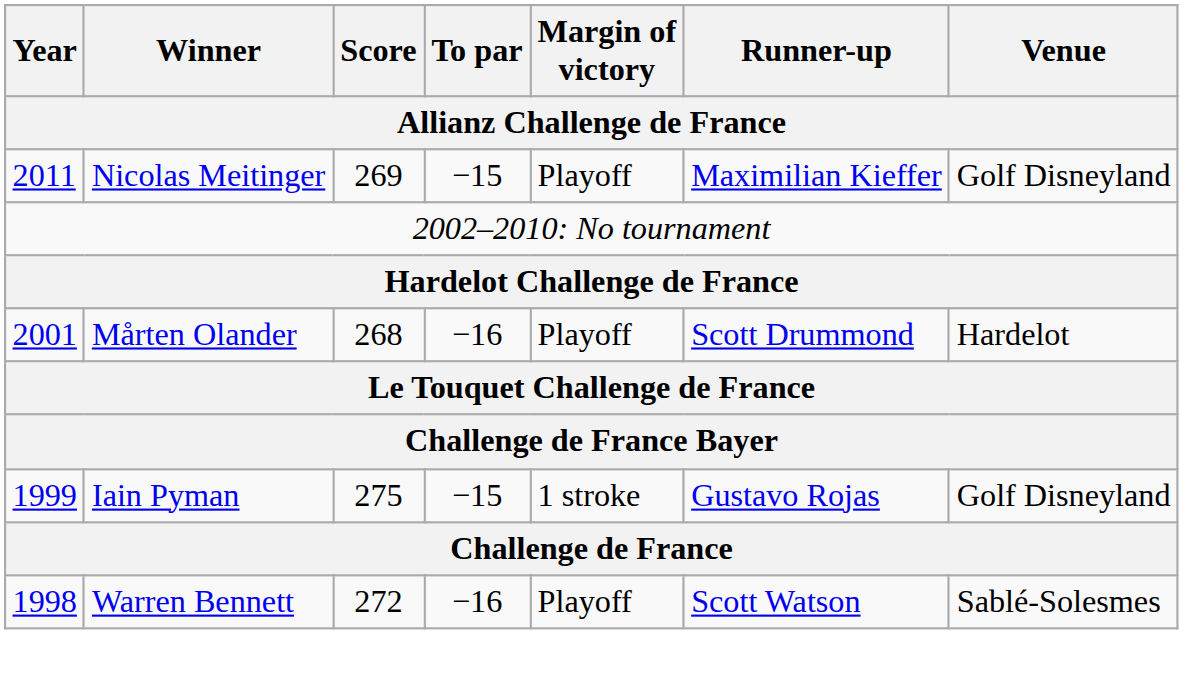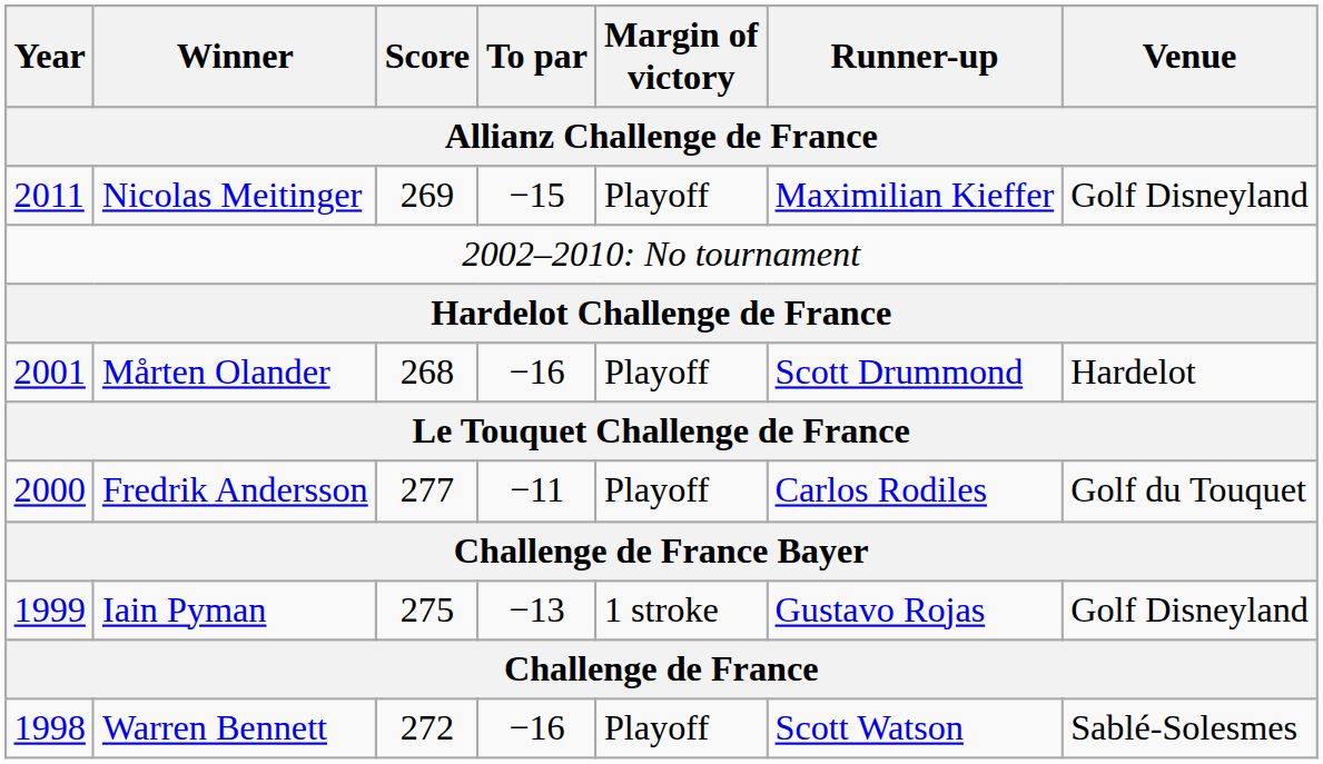 <table class=wikitable style="font-size:95%">
 <tr>
 <th>Year</th>
 <th>Winner</th>
 <th>Score</th>
 <th>To par</th>
 <th>Margin of<br>victory</th>
 <th>Runner-up</th>
 <th>Venue</th>
 </tr>
 <tr>
 <th colspan=7>Allianz Challenge de France</th>
 </tr>
 <tr>
 <td><a href='#'>2011</a></td>
 <td> <a href='#'>Nicolas Meitinger</a></td>
 <td align=center>269</td>
 <td align=center>−15</td>
 <td>Playoff</td>
 <td> <a href='#'>Maximilian Kieffer</a></td>
 <td>Golf Disneyland</td>
 </tr>
 <tr>
 <td colspan=7 align=center><em>2002–2010: No tournament</em></td>
 </tr>
 <tr>
 <th colspan=7>Hardelot Challenge de France</th>
 </tr>
 <tr>
 <td><a href='#'>2001</a></td>
 <td> <a href='#'>Mårten Olander</a></td>
 <td align=center>268</td>
 <td align=center>−16</td>
 <td>Playoff</td>
 <td> <a href='#'>Scott Drummond</a></td>
 <td>Hardelot</td>
 </tr>
 <tr>
 <th colspan=7>Le Touquet Challenge de France</th>
 </tr>
 <tr>
+<td><a href='#'>2000</a></td>
+<td> <a href='#'>Fredrik Andersson</a></td>
+<td align=center>277</td>
+<td align=center>−11</td>
+<td>Playoff</td>
+<td> <a href='#'>Carlos Rodiles</a></td>
+<td>Golf du Touquet</td>
+</tr>
+<tr>
 <th colspan=7>Challenge de France Bayer</th>
 </tr>
 <tr>
 <td><a href='#'>1999</a></td>
 <td> <a href='#'>Iain Pyman</a></td>
 <td align=center>275</td>
-<td align=center>−15</td>
+<td align=center>−13</td>
 <td>1 stroke</td>
 <td> <a href='#'>Gustavo Rojas</a></td>
 <td>Golf Disneyland</td>
 </tr>
 <tr>
 <th colspan=7>Challenge de France</th>
 </tr>
 <tr>
 <td><a href='#'>1998</a></td>
 <td> <a href='#'>Warren Bennett</a></td>
 <td align=center>272</td>
 <td align=center>−16</td>
 <td>Playoff</td>
 <td> <a href='#'>Scott Watson</a></td>
 <td>Sablé-Solesmes</td>
 </tr>
 </table>
